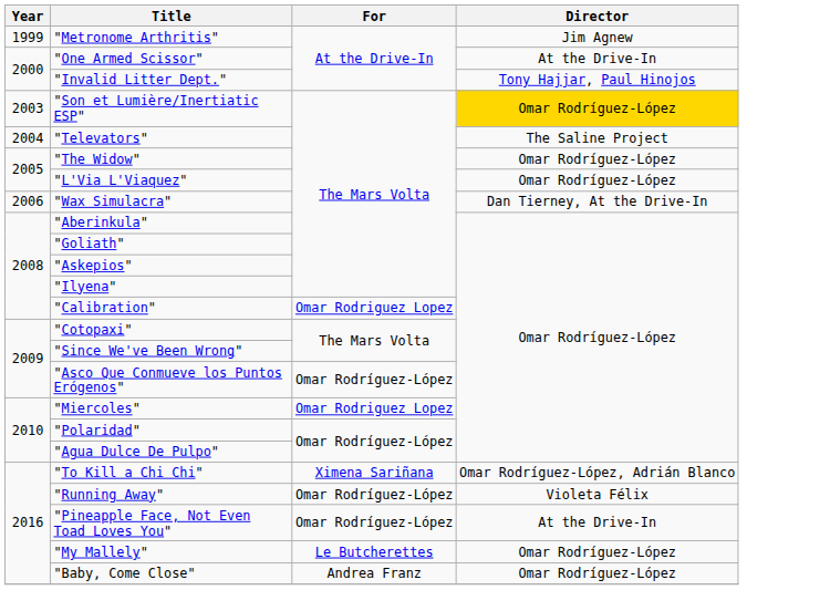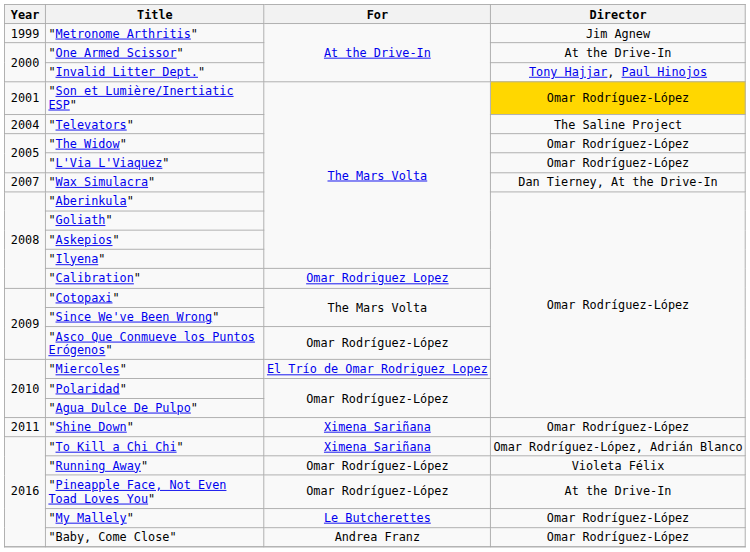 <table class="wikitable">
 <tr>
 <th style="width:3em">Year</th>
 <th style="width:18em">Title</th>
 <th>For</th>
 <th>Director</th>
 </tr>
 <tr>
 <td style="text-align: center">1999</td>
 <td>"<a href='#'>Metronome Arthritis</a>"</td>
 <td rowspan="3" align="center"><a href='#'>At the Drive-In</a></td>
 <td align="center">Jim Agnew</td>
 </tr>
 <tr>
 <td rowspan=2 style="text-align: center">2000</td>
 <td>"<a href='#'>One Armed Scissor</a>"</td>
 <td align="center">At the Drive-In</td>
 </tr>
 <tr>
 <td>"<a href='#'>Invalid Litter Dept.</a>"</td>
 <td align="center"><a href='#'>Tony Hajjar</a>, <a href='#'>Paul Hinojos</a></td>
 </tr>
 <tr>
-<td style="text-align: center">2003</td>
+<td style="text-align: center">2001</td>
 <td>"<a href='#'>Son et Lumière/Inertiatic ESP</a>"</td>
 <td rowspan="9" align="center"><a href='#'>The Mars Volta</a></td>
 <td align="center" style="background: gold;">Omar Rodríguez-López</td>
 </tr>
 <tr>
 <td style="text-align: center">2004</td>
 <td>"<a href='#'>Televators</a>"</td>
 <td align="center">The Saline Project</td>
 </tr>
 <tr>
 <td rowspan=2 style="text-align: center">2005</td>
 <td>"<a href='#'>The Widow</a>"</td>
 <td align="center">Omar Rodríguez-López</td>
 </tr>
 <tr>
 <td>"<a href='#'>L'Via L'Viaquez</a>"</td>
 <td align="center">Omar Rodríguez-López</td>
 </tr>
 <tr>
-<td style="text-align: center">2006</td>
+<td style="text-align: center">2007</td>
 <td>"<a href='#'>Wax Simulacra</a>"</td>
 <td align="center">Dan Tierney, At the Drive-In</td>
 </tr>
 <tr>
 <td rowspan=5 style="text-align: center">2008</td>
 <td>"<a href='#'>Aberinkula</a>"</td>
 <td rowspan="11" align="center">Omar Rodríguez-López</td>
 </tr>
 <tr>
 <td>"<a href='#'>Goliath</a>"</td>
 </tr>
 <tr>
 <td>"<a href='#'>Askepios</a>"</td>
 </tr>
 <tr>
 <td>"<a href='#'>Ilyena</a>"</td>
 </tr>
 <tr>
 <td>"<a href='#'>Calibration</a>"</td>
 <td align="center"><a href='#'>Omar Rodriguez Lopez</a></td>
 </tr>
 <tr>
 <td rowspan=3 style="text-align: center">2009</td>
 <td>"<a href='#'>Cotopaxi</a>"</td>
 <td rowspan="2" align="center">The Mars Volta</td>
 </tr>
 <tr>
 <td>"<a href='#'>Since We've Been Wrong</a>"</td>
 </tr>
 <tr>
 <td>"<a href='#'>Asco Que Conmueve los Puntos Erógenos</a>"</td>
 <td align="center">Omar Rodríguez-López</td>
 </tr>
 <tr>
 <td rowspan=3 style="text-align: center">2010</td>
 <td>"<a href='#'>Miercoles</a>"</td>
-<td align="center"><a href='#'>Omar Rodriguez Lopez</a></td>
+<td align="center"><a href='#'>El Trío de Omar Rodriguez Lopez</a></td>
 </tr>
 <tr>
 <td>"<a href='#'>Polaridad</a>"</td>
 <td rowspan="2" align="center">Omar Rodríguez-López</td>
 </tr>
 <tr>
 <td>"<a href='#'>Agua Dulce De Pulpo</a>"</td>
+</tr>
+<tr>
+<td style="text-align: center">2011</td>
+<td>"<a href='#'>Shine Down</a>"</td>
+<td align="center"><a href='#'>Ximena Sariñana</a></td>
+<td align="center">Omar Rodríguez-López</td>
 </tr>
 <tr>
 <td style="text-align: center" rowspan=5>2016</td>
 <td>"<a href='#'>To Kill a Chi Chi</a>"</td>
 <td align="center"><a href='#'>Ximena Sariñana</a></td>
 <td align="center">Omar Rodríguez-López, Adrián Blanco</td>
 </tr>
 <tr>
 <td>"<a href='#'>Running Away</a>"</td>
 <td align="center">Omar Rodríguez-López</td>
 <td align="center">Violeta Félix</td>
 </tr>
 <tr>
 <td>"<a href='#'>Pineapple Face, Not Even Toad Loves You</a>"</td>
 <td align="center">Omar Rodríguez-López</td>
 <td align="center">At the Drive-In</td>
 </tr>
 <tr>
 <td>"<a href='#'>My Mallely</a>"</td>
 <td align="center"><a href='#'>Le Butcherettes</a></td>
 <td align="center">Omar Rodríguez-López</td>
 </tr>
 <tr>
 <td>"Baby, Come Close"</td>
 <td align="center">Andrea Franz</td>
 <td align="center">Omar Rodríguez-López</td>
 </tr>
 <tr>
 </tr>
 </table>
